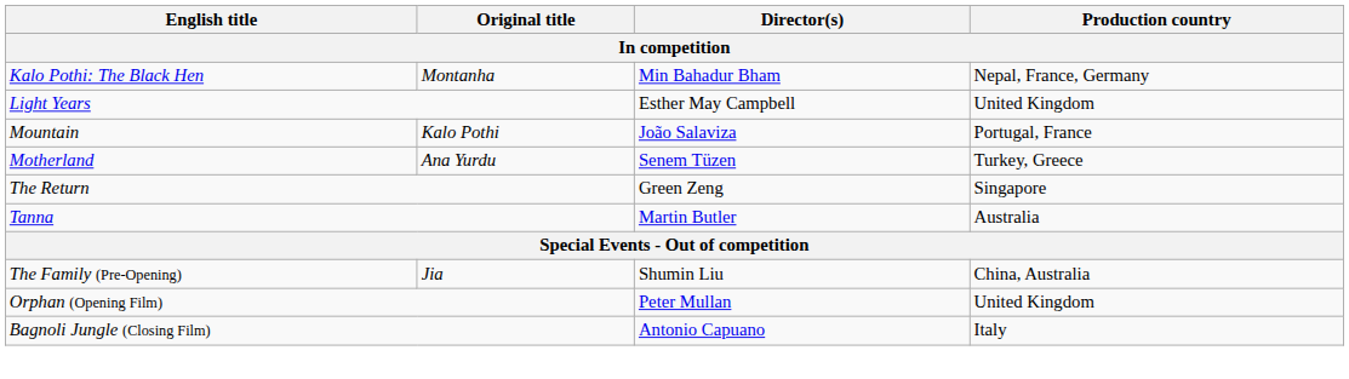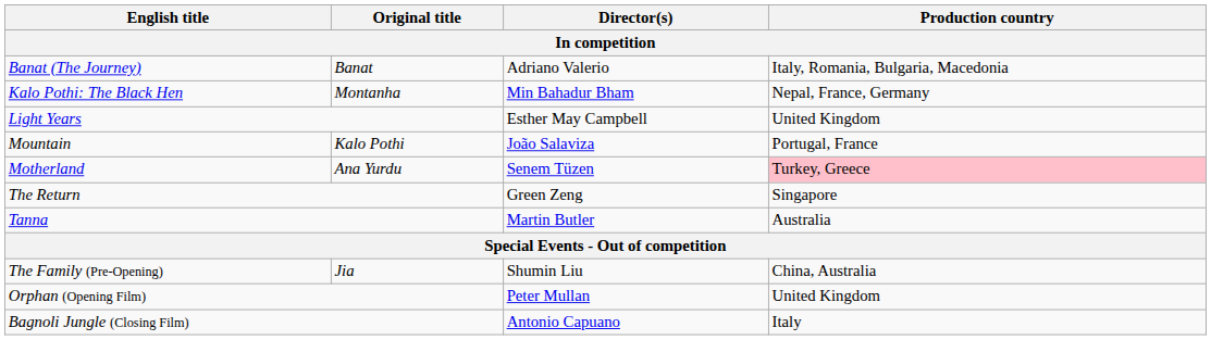 <table class="wikitable" style="width:95%; margin-bottom:0px">
 <tr>
 <th>English title</th>
 <th>Original title</th>
 <th>Director(s)</th>
 <th>Production country</th>
 </tr>
 <tr>
 <th colspan=4>In competition</th>
+</tr>
+<tr>
+<td><em><a href='#'>Banat (The Journey)</a></em></td>
+<td><em>Banat</em></td>
+<td data-sort-value="Valerio">Adriano Valerio</td>
+<td>Italy, Romania, Bulgaria, Macedonia</td>
 </tr>
 <tr>
 <td data-sort-value="Black"><em><a href='#'>Kalo Pothi: The Black Hen</a></em></td>
 <td><em>Montanha</em></td>
 <td data-sort-value="Bham"><a href='#'>Min Bahadur Bham</a></td>
 <td>Nepal, France, Germany</td>
 </tr>
 <tr>
 <td colspan=2><em><a href='#'>Light Years</a></em></td>
 <td data-sort-value="Campbell">Esther May Campbell</td>
 <td>United Kingdom</td>
 </tr>
 <tr>
 <td><em>Mountain</em></td>
 <td><em>Kalo Pothi</em></td>
 <td data-sort-value="Salaviza"><a href='#'>João Salaviza</a></td>
 <td>Portugal, France</td>
 </tr>
 <tr>
 <td><em><a href='#'>Motherland</a></em></td>
 <td><em>Ana Yurdu</em></td>
 <td data-sort-value="Tuzen"><a href='#'>Senem Tüzen</a></td>
-<td>Turkey, Greece</td>
+<td style="background: pink;">Turkey, Greece</td>
 </tr>
 <tr>
 <td colspan=2 data-sort-value="Return"><em>The Return</em></td>
 <td data-sort-value="Zeng">Green Zeng</td>
 <td>Singapore</td>
 </tr>
 <tr>
 <td colspan=2><em><a href='#'>Tanna</a></em></td>
 <td data-sort-value="Butler"><a href='#'>Martin Butler</a></td>
 <td>Australia</td>
 </tr>
 <tr>
 <th colspan="4">Special Events - Out of competition</th>
 </tr>
 <tr>
 <td><em>The Family</em> <small>(Pre-Opening)</small></td>
 <td><em>Jia</em></td>
 <td>Shumin Liu</td>
 <td>China, Australia</td>
 </tr>
 <tr>
 <td colspan="2"><em>Orphan</em> <small>(Opening Film)</small></td>
 <td><a href='#'>Peter Mullan</a></td>
 <td>United Kingdom</td>
 </tr>
 <tr>
 <td colspan="2"><em>Bagnoli Jungle</em> <small>(Closing Film)</small></td>
 <td><a href='#'>Antonio Capuano</a></td>
 <td>Italy</td>
 </tr>
 </table>
